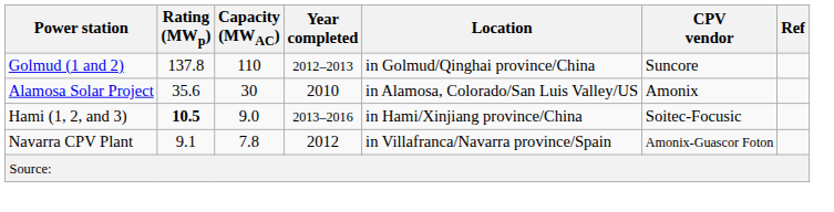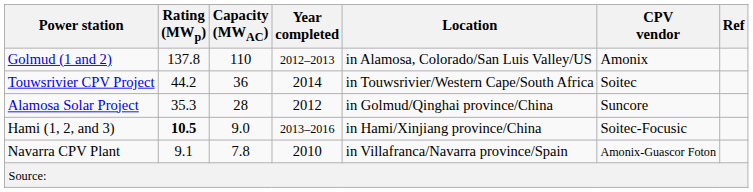 <table class="wikitable">
 <tr>
 <th>Power station</th>
 <th>Rating<br>(MW<sub>p</sub>)</th>
 <th>Capacity<br>(MW<sub>AC</sub>)</th>
 <th>Year<br>completed</th>
 <th>Location</th>
 <th>CPV<br>vendor</th>
 <th>Ref</th>
 </tr>
 <tr>
 <td><a href='#'>Golmud (1 and 2)</a></td>
 <td align=center>137.8</td>
 <td align=center>110</td>
 <td align=center><small>2012–2013</small></td>
-<td>in Golmud/Qinghai province/China</td>
-<td>Suncore</td>
+<td>in Alamosa, Colorado/San Luis Valley/US</td>
+<td>Amonix</td>
+<td></td>
+</tr>
+<tr>
+<td><a href='#'>Touwsrivier CPV Project</a></td>
+<td align=center>44.2</td>
+<td align=center>36</td>
+<td align=center>2014</td>
+<td>in Touwsrivier/Western Cape/South Africa</td>
+<td>Soitec</td>
 <td></td>
 </tr>
 <tr>
 <td><a href='#'>Alamosa Solar Project</a></td>
-<td align=center>35.6</td>
-<td align=center>30</td>
-<td align=center>2010</td>
-<td>in Alamosa, Colorado/San Luis Valley/US</td>
-<td>Amonix</td>
+<td align=center>35.3</td>
+<td align=center>28</td>
+<td align=center>2012</td>
+<td>in Golmud/Qinghai province/China</td>
+<td>Suncore</td>
 <td></td>
 </tr>
 <tr>
 <td>Hami (1, 2, and 3)</td>
 <td align=center><strong>10.5</strong></td>
 <td align=center>9.0</td>
 <td align=center><small>2013–2016</small></td>
 <td>in Hami/Xinjiang province/China</td>
 <td>Soitec-Focusic</td>
 <td></td>
 </tr>
 <tr>
 <td>Navarra CPV Plant</td>
 <td align=center>9.1</td>
 <td align=center>7.8</td>
-<td align=center>2012</td>
+<td align=center>2010</td>
 <td>in Villafranca/Navarra province/Spain</td>
 <td><small>Amonix-Guascor Foton</small></td>
 <td></td>
 </tr>
 <tr>
 <th colspan=7 style="font-weight: normal; text-align: left; font-size: 0.85em; padding: 6px 0 4px 4px;">Source: </th>
 </tr>
 </table>
